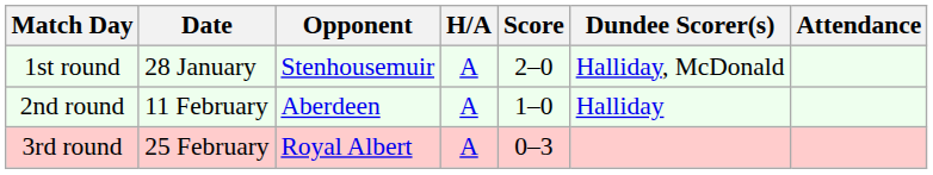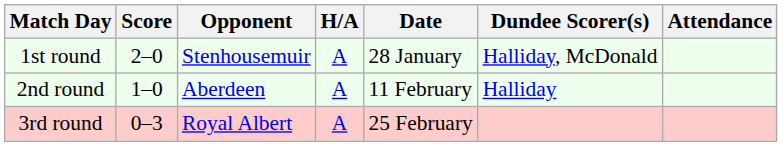 <table class="wikitable" style="text-align:center">
 <tr>
 <th>Match Day</th>
-<th>Date</th>
+<th>Score</th>
 <th>Opponent</th>
 <th>H/A</th>
-<th>Score</th>
+<th>Date</th>
 <th>Dundee Scorer(s)</th>
 <th>Attendance</th>
 </tr>
 <tr bgcolor="#EEFFEE">
 <td>1st round</td>
-<td align="left">28 January</td>
+<td>2–0</td>
 <td align="left"><a href='#'>Stenhousemuir</a></td>
 <td><a href='#'>A</a></td>
-<td>2–0</td>
+<td align="left">28 January</td>
 <td align="left"><a href='#'>Halliday</a>, McDonald</td>
 <td></td>
 </tr>
 <tr bgcolor="#EEFFEE">
 <td>2nd round</td>
-<td align="left">11 February</td>
+<td>1–0</td>
 <td align="left"><a href='#'>Aberdeen</a></td>
 <td><a href='#'>A</a></td>
-<td>1–0</td>
+<td align="left">11 February</td>
 <td align="left"><a href='#'>Halliday</a></td>
 <td></td>
 </tr>
 <tr bgcolor="#FFCCCC">
 <td>3rd round</td>
-<td align="left">25 February</td>
+<td>0–3</td>
 <td align="left"><a href='#'>Royal Albert</a></td>
 <td><a href='#'>A</a></td>
-<td>0–3</td>
+<td align="left">25 February</td>
 <td align="left"></td>
 <td></td>
 </tr>
 </table>
